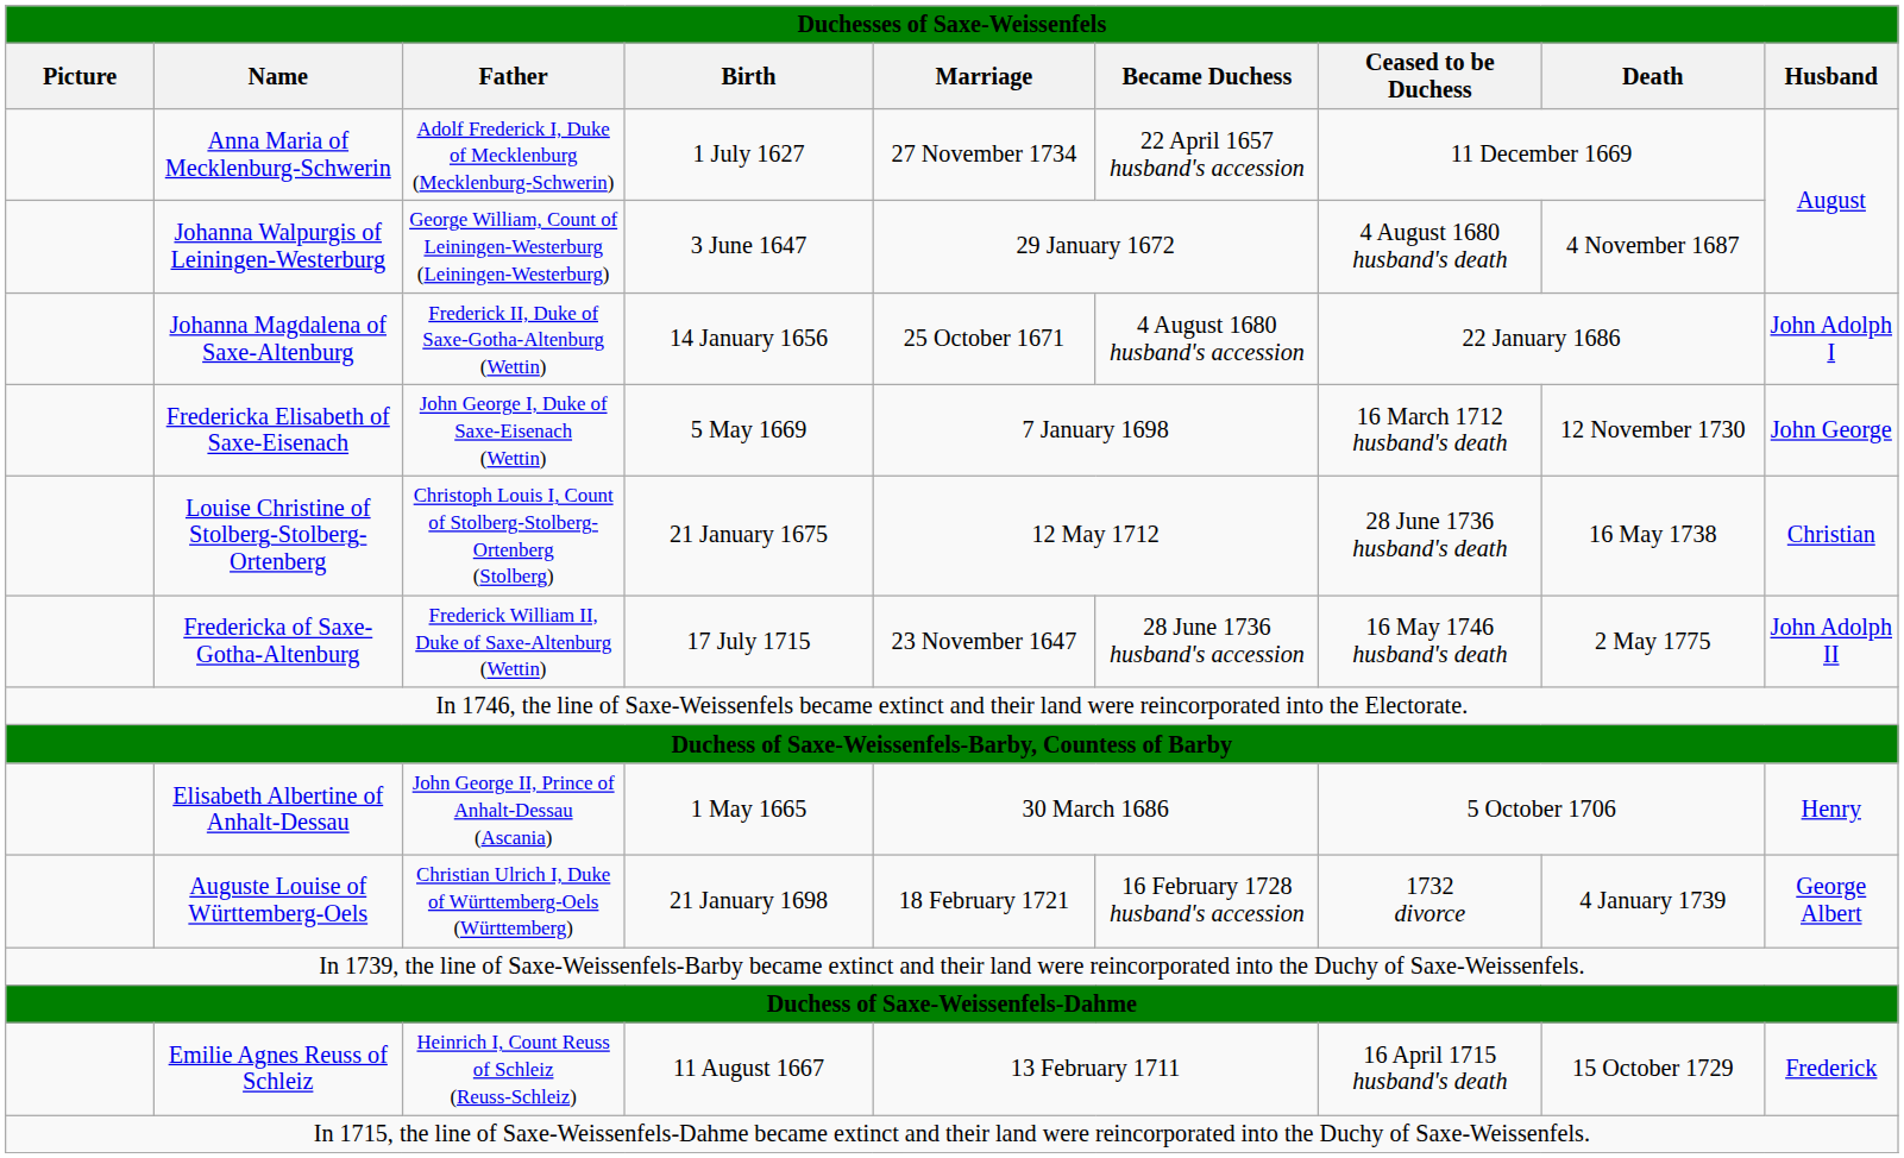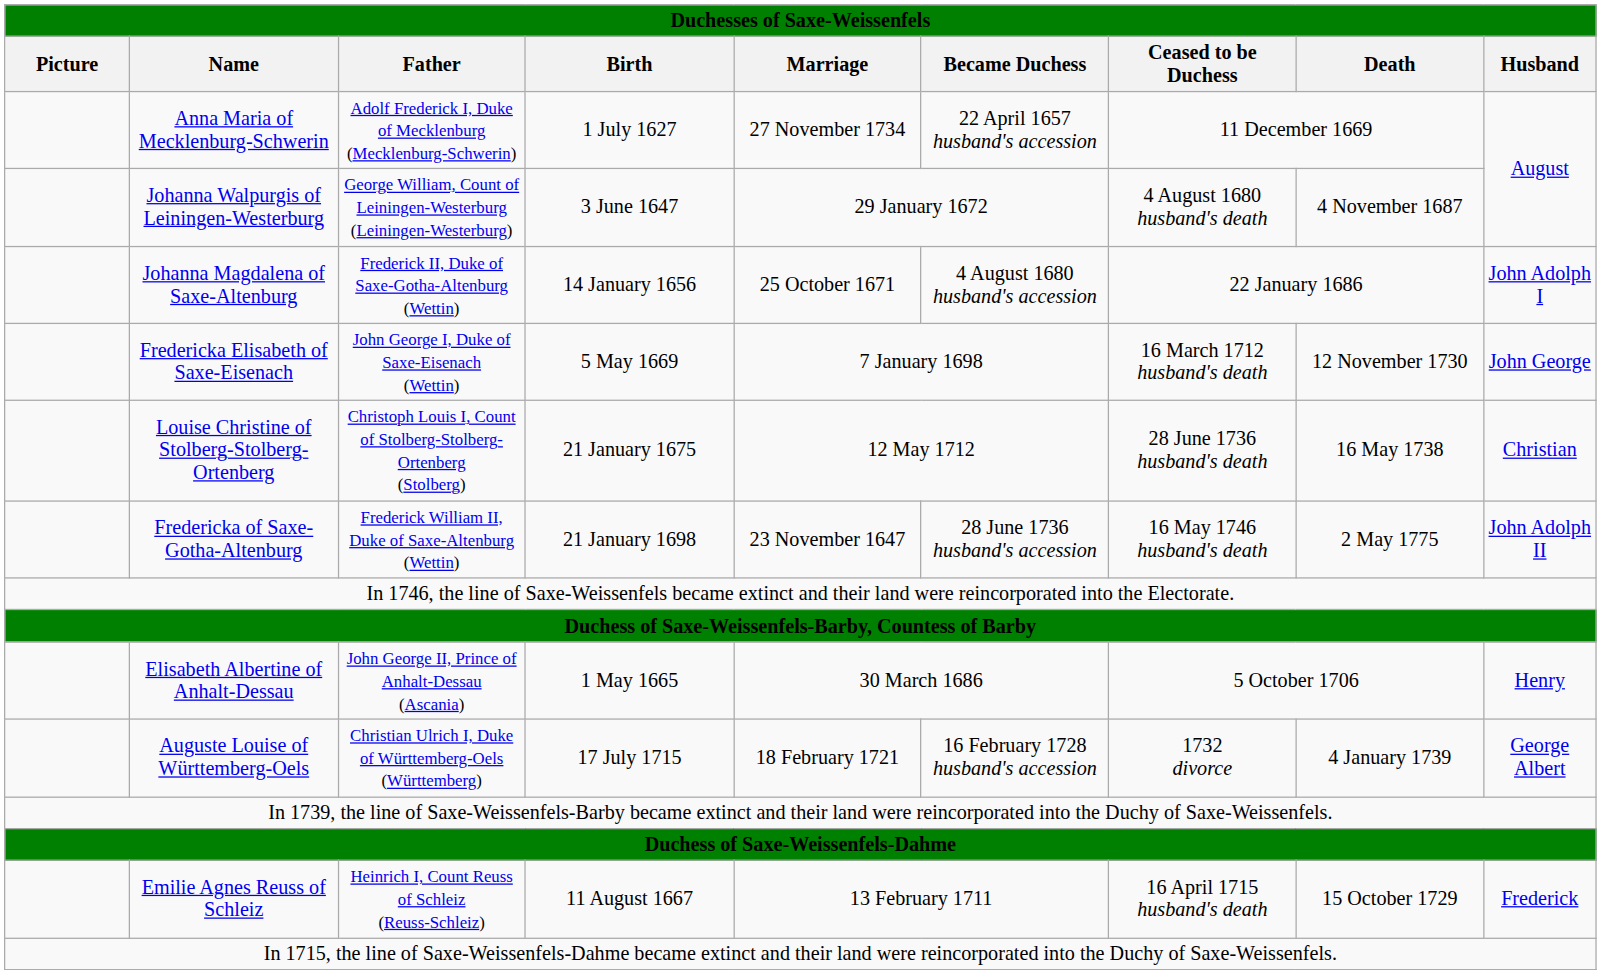 <table width=100% class="wikitable">
 <tr>
 <td colspan="9" bgcolor=green align=center><strong><span>Duchesses of Saxe-Weissenfels</span></strong></td>
 </tr>
 <tr>
 <th width = "6%">Picture</th>
 <th width = "10%">Name</th>
 <th width = "9%">Father</th>
 <th width = "10%">Birth</th>
 <th width = "9%">Marriage</th>
 <th width = "9%">Became Duchess</th>
 <th width = "9%">Ceased to be Duchess</th>
 <th width = "9%">Death</th>
 <th width = "5%">Husband</th>
 </tr>
 <tr>
 <td align="center"></td>
 <td align="center"><a href='#'>Anna Maria of Mecklenburg-Schwerin</a></td>
 <td align="center"><small><a href='#'>Adolf Frederick I, Duke of Mecklenburg</a><br>(<a href='#'>Mecklenburg-Schwerin</a>)</small></td>
 <td align="center">1 July 1627</td>
 <td align="center">27 November 1734</td>
 <td align="center">22 April 1657<br><em>husband's accession</em></td>
 <td align="center" colspan="2">11 December 1669</td>
 <td align="center" rowspan="2"><a href='#'>August</a></td>
 </tr>
 <tr>
 <td align="center"></td>
 <td align="center"><a href='#'>Johanna Walpurgis of Leiningen-Westerburg</a></td>
 <td align="center"><small><a href='#'>George William, Count of Leiningen-Westerburg</a><br>(<a href='#'>Leiningen-Westerburg</a>)</small></td>
 <td align="center">3 June 1647</td>
 <td align="center" colspan="2">29 January 1672</td>
 <td align="center">4 August 1680<br><em>husband's death</em></td>
 <td align="center">4 November 1687</td>
 </tr>
 <tr>
 <td align="center"></td>
 <td align="center"><a href='#'>Johanna Magdalena of Saxe-Altenburg</a></td>
 <td align="center"><small><a href='#'>Frederick II, Duke of Saxe-Gotha-Altenburg</a><br>(<a href='#'>Wettin</a>)</small></td>
 <td align="center">14 January 1656</td>
 <td align="center">25 October 1671</td>
 <td align="center">4 August 1680<br><em>husband's accession</em></td>
 <td align="center" colspan="2">22 January 1686</td>
 <td align="center"><a href='#'>John Adolph I</a></td>
 </tr>
 <tr>
 <td align="center"></td>
 <td align="center"><a href='#'>Fredericka Elisabeth of Saxe-Eisenach</a></td>
 <td align="center"><small><a href='#'>John George I, Duke of Saxe-Eisenach</a><br>(<a href='#'>Wettin</a>)</small></td>
 <td align="center">5 May 1669</td>
 <td align="center" colspan="2">7 January 1698</td>
 <td align="center">16 March 1712<br><em>husband's death</em></td>
 <td align="center">12 November 1730</td>
 <td align="center"><a href='#'>John George</a></td>
 </tr>
 <tr>
 <td align="center"></td>
 <td align="center"><a href='#'>Louise Christine of Stolberg-Stolberg-Ortenberg</a></td>
 <td align="center"><small><a href='#'>Christoph Louis I, Count of Stolberg-Stolberg-Ortenberg</a><br>(<a href='#'>Stolberg</a>)</small></td>
 <td align="center">21 January 1675</td>
 <td align="center" colspan="2">12 May 1712</td>
 <td align="center">28 June 1736<br><em>husband's death</em></td>
 <td align="center">16 May 1738</td>
 <td align="center"><a href='#'>Christian</a></td>
 </tr>
 <tr>
 <td align="center"></td>
 <td align="center"><a href='#'>Fredericka of Saxe-Gotha-Altenburg</a></td>
 <td align="center"><small><a href='#'>Frederick William II, Duke of Saxe-Altenburg</a><br>(<a href='#'>Wettin</a>)</small></td>
-<td align="center">17 July 1715</td>
+<td align="center">21 January 1698</td>
 <td align="center">23 November 1647</td>
 <td align="center">28 June 1736<br><em>husband's accession</em></td>
 <td align="center">16 May 1746<br><em>husband's death</em></td>
 <td align="center">2 May 1775</td>
 <td align="center"><a href='#'>John Adolph II</a></td>
 </tr>
 <tr>
 <td align="center" colspan="9">In 1746, the line of Saxe-Weissenfels became extinct and their land were reincorporated into the Electorate.</td>
 </tr>
 <tr>
 <td colspan="9" bgcolor=green align=center><strong><span>Duchess of Saxe-Weissenfels-Barby, Countess of Barby</span></strong></td>
 </tr>
 <tr>
 <td align="center"></td>
 <td align="center"><a href='#'>Elisabeth Albertine of Anhalt-Dessau</a></td>
 <td align="center"><small><a href='#'>John George II, Prince of Anhalt-Dessau</a><br>(<a href='#'>Ascania</a>)</small></td>
 <td align="center">1 May 1665</td>
 <td align="center" colspan="2">30 March 1686</td>
 <td align="center" colspan="2">5 October 1706</td>
 <td align="center"><a href='#'>Henry</a></td>
 </tr>
 <tr>
 <td align="center"></td>
 <td align="center"><a href='#'>Auguste Louise of Württemberg-Oels</a></td>
 <td align="center"><small><a href='#'>Christian Ulrich I, Duke of Württemberg-Oels</a><br>(<a href='#'>Württemberg</a>)</small></td>
-<td align="center">21 January 1698</td>
+<td align="center">17 July 1715</td>
 <td align="center">18 February 1721</td>
 <td align="center">16 February 1728<br><em>husband's accession</em></td>
 <td align="center">1732<br><em>divorce</em></td>
 <td align="center">4 January 1739</td>
 <td align="center"><a href='#'>George Albert</a></td>
 </tr>
 <tr>
 <td align="center" colspan="9">In 1739, the line of Saxe-Weissenfels-Barby became extinct and their land were reincorporated into the Duchy of Saxe-Weissenfels.</td>
 </tr>
 <tr>
 <td colspan="9" bgcolor=green align=center><strong><span>Duchess of Saxe-Weissenfels-Dahme</span></strong></td>
 </tr>
 <tr>
 <td align="center"></td>
 <td align="center"><a href='#'>Emilie Agnes Reuss of Schleiz</a></td>
 <td align="center"><small><a href='#'>Heinrich I, Count Reuss of Schleiz</a><br>(<a href='#'>Reuss-Schleiz</a>)</small></td>
 <td align="center">11 August 1667</td>
 <td align="center" colspan="2">13 February 1711</td>
 <td align="center">16 April 1715<br><em>husband's death</em></td>
 <td align="center">15 October 1729</td>
 <td align="center"><a href='#'>Frederick</a></td>
 </tr>
 <tr>
 <td align="center" colspan="9">In 1715, the line of Saxe-Weissenfels-Dahme became extinct and their land were reincorporated into the Duchy of Saxe-Weissenfels.</td>
 </tr>
 <tr>
 </tr>
 </table>
